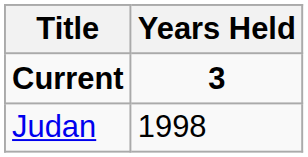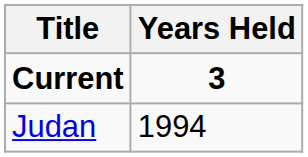 <table class="wikitable">
 <tr>
 <th>Title</th>
 <th>Years Held</th>
 </tr>
 <tr style="text-align:center;">
 <td><strong>Current</strong></td>
 <td><strong>3</strong></td>
 </tr>
 <tr>
 <td> <a href='#'>Judan</a></td>
-<td>1998</td>
+<td>1994</td>
 </tr>
 </table>
